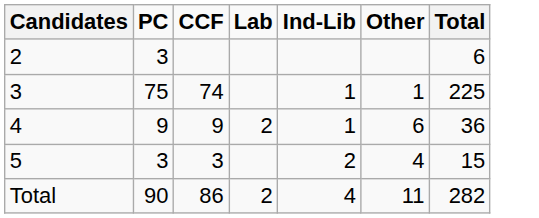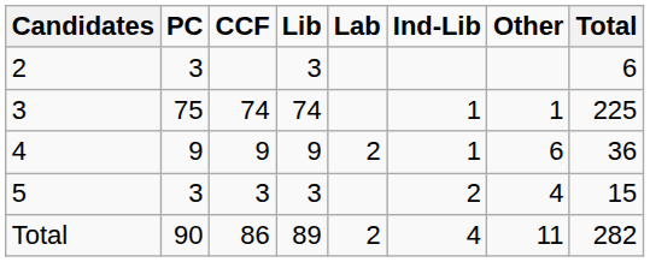 <table class="wikitable" style="text-align:right;">
 <tr>
 <th>Candidates</th>
 <td><strong>PC</strong></td>
 <td><strong>CCF</strong></td>
+<td><strong>Lib</strong></td>
 <td><strong>Lab</strong></td>
 <td><strong>Ind-Lib</strong></td>
 <td><strong>Other</strong></td>
 <th>Total</th>
 </tr>
 <tr>
 <td style="text-align:left;">2</td>
 <td>3</td>
 <td></td>
+<td>3</td>
 <td></td>
 <td></td>
 <td></td>
 <td>6</td>
 </tr>
 <tr>
 <td style="text-align:left;">3</td>
 <td>75</td>
 <td>74</td>
+<td>74</td>
 <td></td>
 <td>1</td>
 <td>1</td>
 <td>225</td>
 </tr>
 <tr>
 <td style="text-align:left;">4</td>
+<td>9</td>
 <td>9</td>
 <td>9</td>
 <td>2</td>
 <td>1</td>
 <td>6</td>
 <td>36</td>
 </tr>
 <tr>
 <td style="text-align:left;">5</td>
 <td>3</td>
 <td>3</td>
+<td>3</td>
 <td></td>
 <td>2</td>
 <td>4</td>
 <td>15</td>
 </tr>
 <tr>
 <td style="text-align:left;">Total</td>
 <td>90</td>
 <td>86</td>
+<td>89</td>
 <td>2</td>
 <td>4</td>
 <td>11</td>
 <td>282</td>
 </tr>
 </table>
